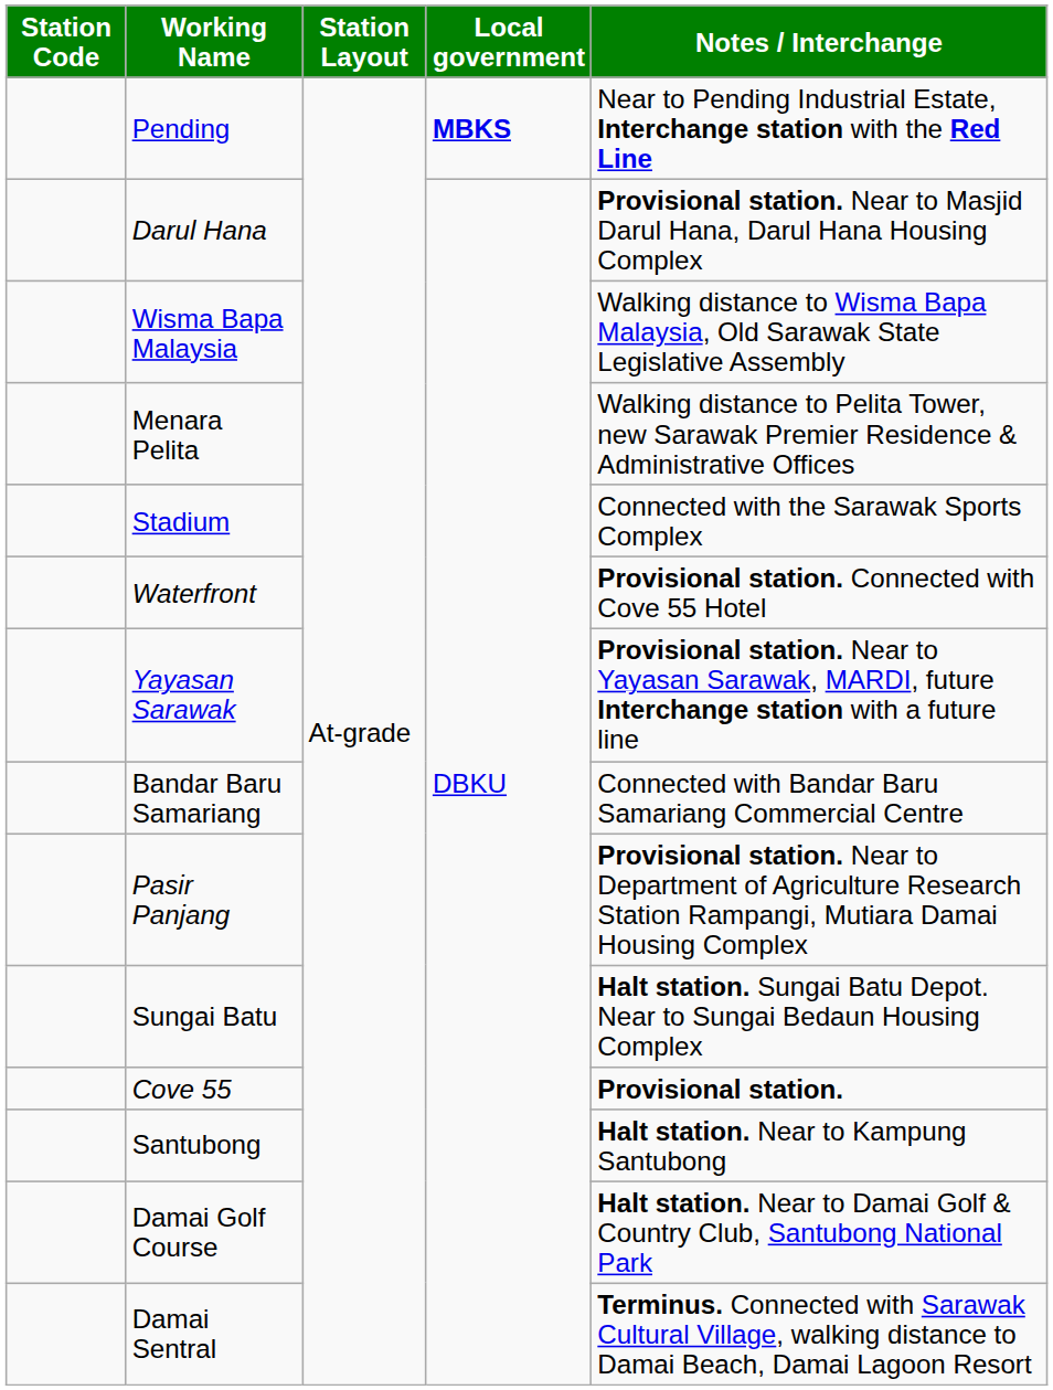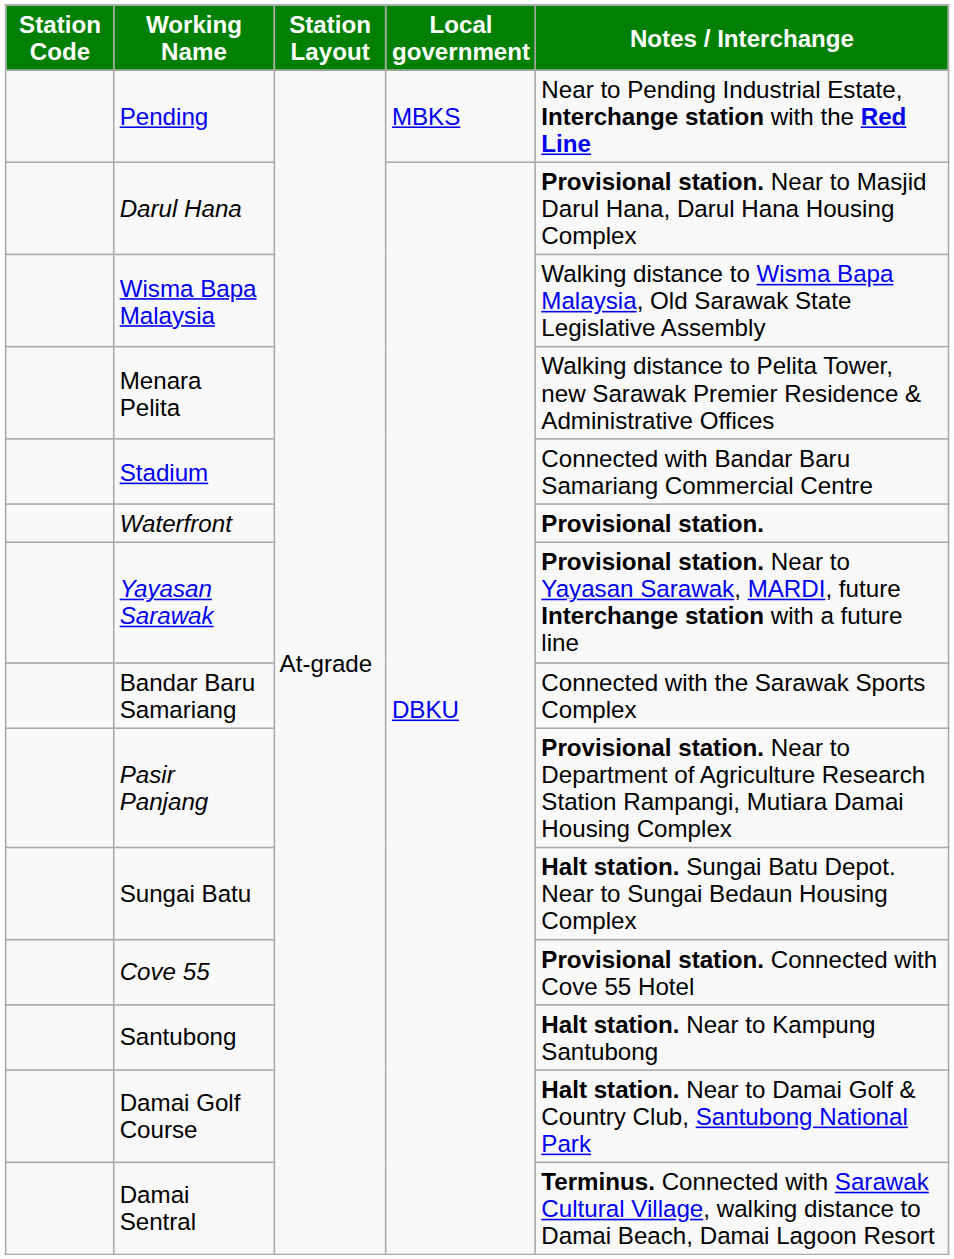 <table class="wikitable sortable" style="margin-left:1em; margin-bottom:1em; color:black; font-size:95%;">
 <tr style="background:green; text-align:center; color:white;">
 <td><strong>Station Code</strong></td>
 <td><strong>Working Name</strong></td>
 <td><strong>Station Layout</strong></td>
 <td><strong>Local<br>government</strong></td>
 <td><strong>Notes / Interchange</strong></td>
 </tr>
 <tr>
 <td></td>
 <td><a href='#'>Pending</a></td>
 <td rowspan="14">At-grade</td>
-<td><strong><a href='#'>MBKS</a></strong></td>
+<td><a href='#'>MBKS</a></td>
 <td>Near to Pending Industrial Estate, <strong>Interchange station</strong> with the  <a href='#'><strong>Red Line</strong></a></td>
 </tr>
 <tr>
 <td></td>
 <td><em>Darul Hana</em></td>
 <td rowspan="13"><a href='#'>DBKU</a></td>
 <td><strong>Provisional station.</strong> Near to Masjid Darul Hana, Darul Hana Housing Complex</td>
 </tr>
 <tr>
 <td></td>
 <td><a href='#'>Wisma Bapa Malaysia</a></td>
 <td>Walking distance to <a href='#'>Wisma Bapa Malaysia</a>, Old Sarawak State Legislative Assembly</td>
 </tr>
 <tr>
 <td></td>
 <td>Menara Pelita</td>
 <td>Walking distance to Pelita Tower, new Sarawak Premier Residence & Administrative Offices</td>
 </tr>
 <tr>
 <td></td>
 <td><a href='#'>Stadium</a></td>
-<td>Connected with the Sarawak Sports Complex</td>
+<td>Connected with Bandar Baru Samariang Commercial Centre</td>
 </tr>
 <tr>
 <td></td>
 <td><em>Waterfront</em></td>
-<td><strong>Provisional station.</strong> Connected with Cove 55 Hotel</td>
+<td><strong>Provisional station.</strong></td>
 </tr>
 <tr>
 <td></td>
 <td><em><a href='#'>Yayasan Sarawak</a></em></td>
 <td><strong>Provisional station.</strong> Near to <a href='#'>Yayasan Sarawak</a>, <a href='#'>MARDI</a>, future <strong>Interchange station</strong> with a future line</td>
 </tr>
 <tr>
 <td></td>
 <td>Bandar Baru Samariang</td>
-<td>Connected with Bandar Baru Samariang Commercial Centre</td>
+<td>Connected with the Sarawak Sports Complex</td>
 </tr>
 <tr>
 <td></td>
 <td><em>Pasir Panjang</em></td>
 <td><strong>Provisional station.</strong> Near to Department of Agriculture Research Station Rampangi, Mutiara Damai Housing Complex</td>
 </tr>
 <tr>
 <td></td>
 <td>Sungai Batu</td>
 <td><strong>Halt station.</strong> Sungai Batu Depot. Near to Sungai Bedaun Housing Complex</td>
 </tr>
 <tr>
 <td></td>
 <td><em>Cove 55</em></td>
-<td><strong>Provisional station.</strong></td>
+<td><strong>Provisional station.</strong> Connected with Cove 55 Hotel</td>
 </tr>
 <tr>
 <td></td>
 <td>Santubong</td>
 <td><strong>Halt station.</strong> Near to Kampung Santubong</td>
 </tr>
 <tr>
 <td></td>
 <td>Damai Golf Course</td>
 <td><strong>Halt station.</strong> Near to Damai Golf & Country Club, <a href='#'>Santubong National Park</a></td>
 </tr>
 <tr>
 <td></td>
 <td>Damai Sentral</td>
 <td><strong>Terminus.</strong> Connected with <a href='#'>Sarawak Cultural Village</a>, walking distance to Damai Beach, Damai Lagoon Resort</td>
 </tr>
 </table>
